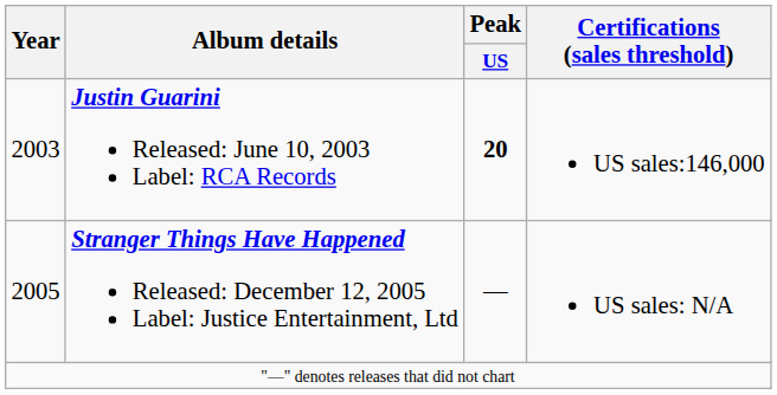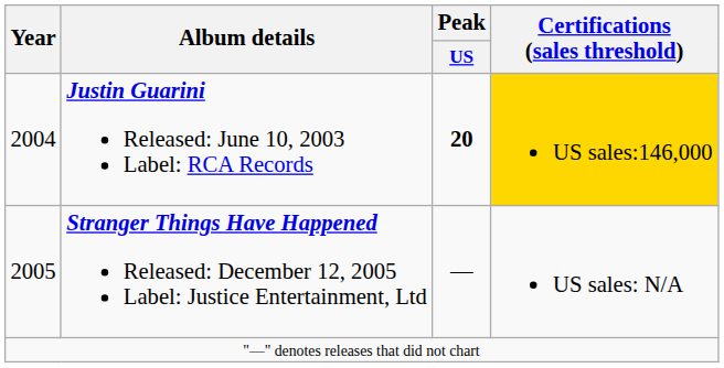 <table class="wikitable">
 <tr>
 <th rowspan="2">Year</th>
 <th rowspan="2">Album details</th>
 <th>Peak</th>
 <th rowspan="2"><a href='#'>Certifications</a><br>(<a href='#'>sales threshold</a>)</th>
 </tr>
 <tr style="font-size:smaller;">
 <th style="width:30px;"><a href='#'>US</a></th>
 </tr>
 <tr>
-<td>2003</td>
+<td>2004</td>
 <td><strong><em><a href='#'>Justin Guarini</a></em></strong><br><ul><li>Released: June 10, 2003</li><li>Label: <a href='#'>RCA Records</a></li></ul></td>
 <td style="text-align:center;"><strong>20</strong></td>
-<td><br><ul><li>US sales:146,000</li></ul></td>
+<td style="background: gold;"><br><ul><li>US sales:146,000</li></ul></td>
 </tr>
 <tr>
 <td>2005</td>
 <td><strong><em><a href='#'>Stranger Things Have Happened</a></em></strong><br><ul><li>Released: December 12, 2005</li><li>Label: Justice Entertainment, Ltd</li></ul></td>
 <td style="text-align:center;">—</td>
 <td><br><ul><li>US sales: N/A</li></ul></td>
 </tr>
 <tr>
 <td colspan="4" style="text-align:center; font-size:8pt;">"—" denotes releases that did not chart</td>
 </tr>
 </table>
